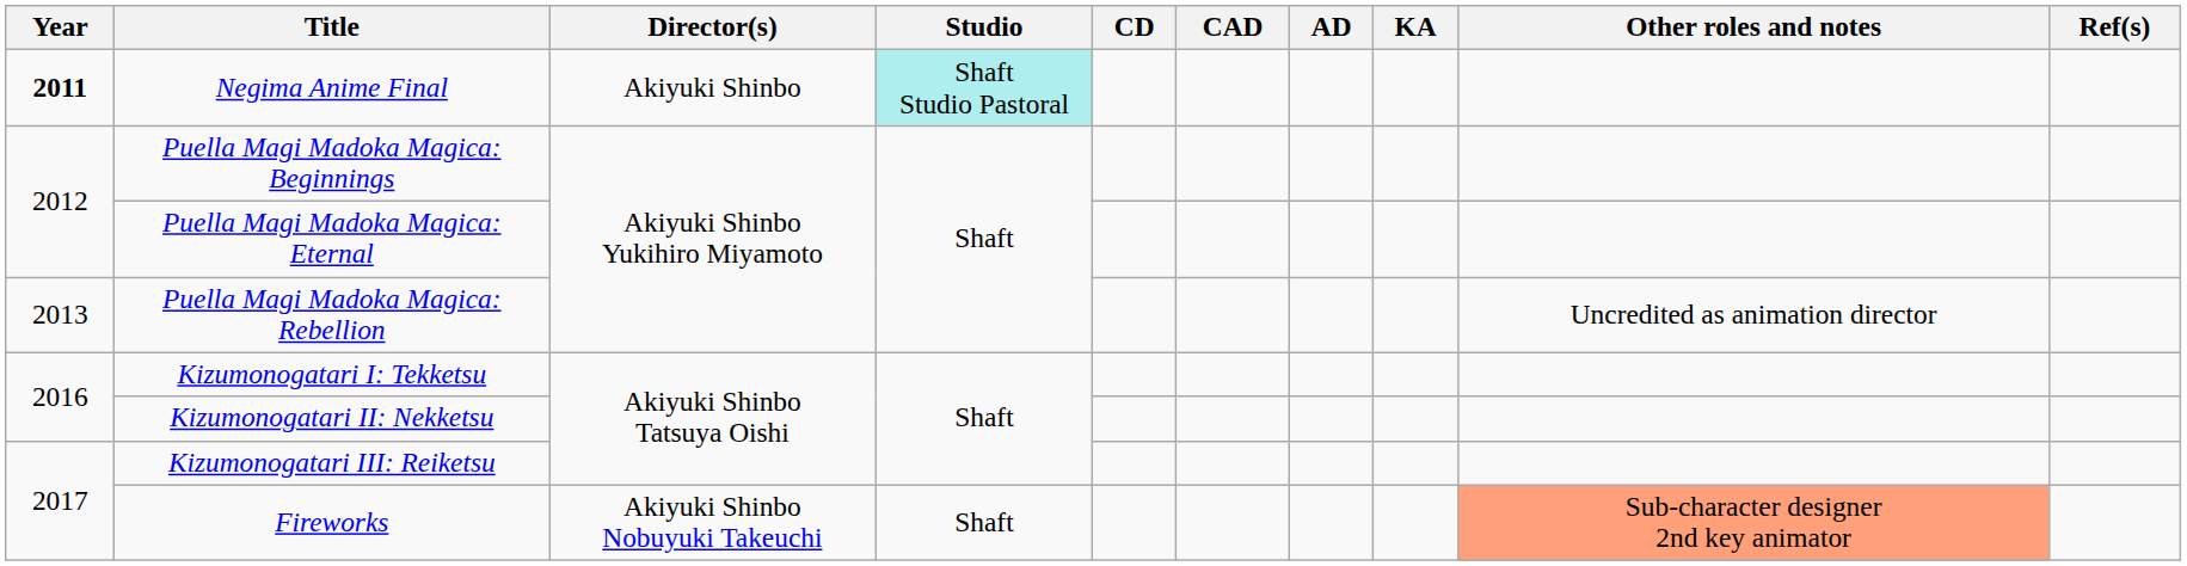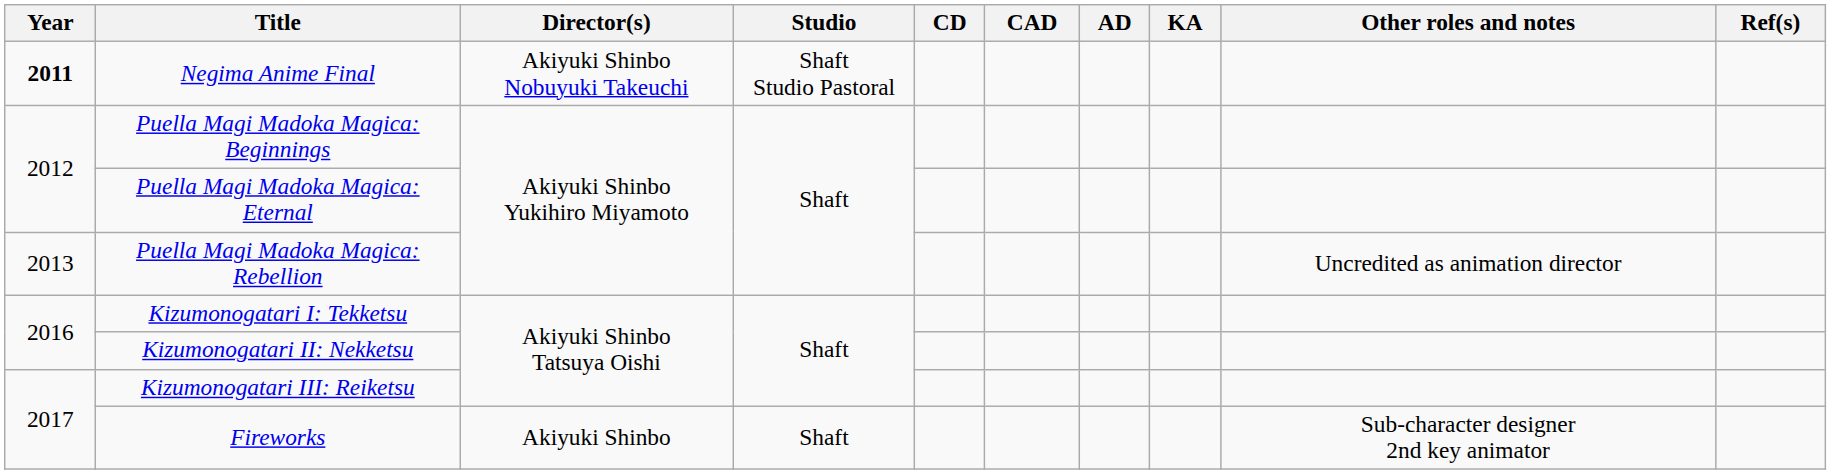 <table class="wikitable sortable" style="text-align:center; margin=auto; ">
 <tr>
 <th scope="col" width=5%>Year</th>
 <th scope="col" width=20%>Title</th>
 <th scope="col" width=15%>Director(s)</th>
 <th scope="col" width=10%>Studio</th>
 <th scope="col" class="unsortable">CD</th>
 <th scope="col" class="unsortable">CAD</th>
 <th scope="col" class="unsortable">AD</th>
 <th scope="col" class="unsortable">KA</th>
 <th scope="col" class="unsortable">Other roles and notes</th>
 <th scope="col" class="unsortable">Ref(s)</th>
 </tr>
 <tr>
 <td><strong>2011</strong></td>
 <td><em><a href='#'>Negima Anime Final</a></em></td>
-<td>Akiyuki Shinbo</td>
-<td style="background: paleturquoise;">Shaft<br>Studio Pastoral</td>
+<td>Akiyuki Shinbo<br><a href='#'>Nobuyuki Takeuchi</a></td>
+<td>Shaft<br>Studio Pastoral</td>
 <td></td>
 <td></td>
 <td></td>
 <td></td>
 <td></td>
 <td></td>
 </tr>
 <tr>
 <td rowspan="2">2012</td>
 <td><em><a href='#'>Puella Magi Madoka Magica: Beginnings</a></em></td>
 <td rowspan="3">Akiyuki Shinbo<br>Yukihiro Miyamoto</td>
 <td rowspan="3">Shaft</td>
 <td></td>
 <td></td>
 <td></td>
 <td></td>
 <td></td>
 <td></td>
 </tr>
 <tr>
 <td><em><a href='#'>Puella Magi Madoka Magica: Eternal</a></em></td>
 <td></td>
 <td></td>
 <td></td>
 <td></td>
 <td></td>
 <td></td>
 </tr>
 <tr>
 <td>2013</td>
 <td><em><a href='#'>Puella Magi Madoka Magica: Rebellion</a></em></td>
 <td></td>
 <td></td>
 <td></td>
 <td></td>
 <td>Uncredited as animation director</td>
 <td></td>
 </tr>
 <tr>
 <td rowspan="2">2016</td>
 <td><em><a href='#'>Kizumonogatari I: Tekketsu</a></em></td>
 <td rowspan="3">Akiyuki Shinbo<br>Tatsuya Oishi</td>
 <td rowspan="3">Shaft</td>
 <td></td>
 <td></td>
 <td></td>
 <td></td>
 <td></td>
 <td></td>
 </tr>
 <tr>
 <td><em><a href='#'>Kizumonogatari II: Nekketsu</a></em></td>
 <td></td>
 <td></td>
 <td></td>
 <td></td>
 <td></td>
 <td></td>
 </tr>
 <tr>
 <td rowspan="2">2017</td>
 <td><em><a href='#'>Kizumonogatari III: Reiketsu</a></em></td>
 <td></td>
 <td></td>
 <td></td>
 <td></td>
 <td></td>
 <td></td>
 </tr>
 <tr>
 <td><em><a href='#'>Fireworks</a></em></td>
-<td>Akiyuki Shinbo<br><a href='#'>Nobuyuki Takeuchi</a></td>
+<td>Akiyuki Shinbo</td>
 <td>Shaft</td>
 <td></td>
 <td></td>
 <td></td>
 <td></td>
-<td style="background: lightsalmon;">Sub-character designer<br>2nd key animator</td>
+<td>Sub-character designer<br>2nd key animator</td>
 <td></td>
 </tr>
 </table>
